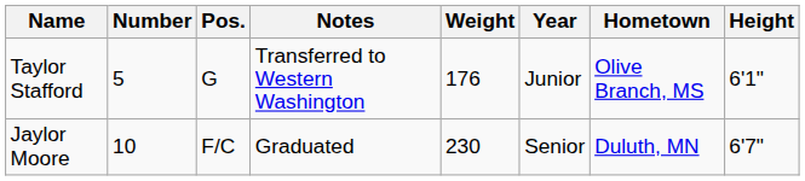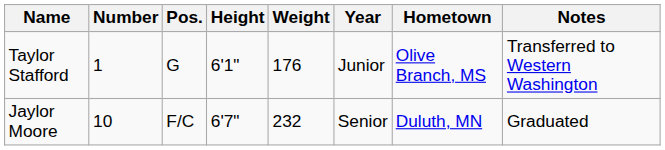 <table class="wikitable sortable" border="1">
 <tr>
 <th>Name</th>
 <th>Number</th>
 <th>Pos.</th>
-<th class="unsortable">Notes</th>
+<th>Height</th>
 <th>Weight</th>
 <th>Year</th>
 <th>Hometown</th>
-<th>Height</th>
+<th class="unsortable">Notes</th>
 </tr>
 <tr>
 <td>Taylor Stafford</td>
-<td>5</td>
+<td>1</td>
 <td>G</td>
-<td>Transferred to <a href='#'>Western Washington</a></td>
+<td>6'1"</td>
 <td>176</td>
 <td>Junior</td>
 <td><a href='#'>Olive Branch, MS</a></td>
-<td>6'1"</td>
+<td>Transferred to <a href='#'>Western Washington</a></td>
 </tr>
 <tr>
 <td>Jaylor Moore</td>
 <td>10</td>
 <td>F/C</td>
-<td>Graduated</td>
-<td>230</td>
+<td>6'7"</td>
+<td>232</td>
 <td>Senior</td>
 <td><a href='#'>Duluth, MN</a></td>
-<td>6'7"</td>
+<td>Graduated</td>
 </tr>
 </table>
